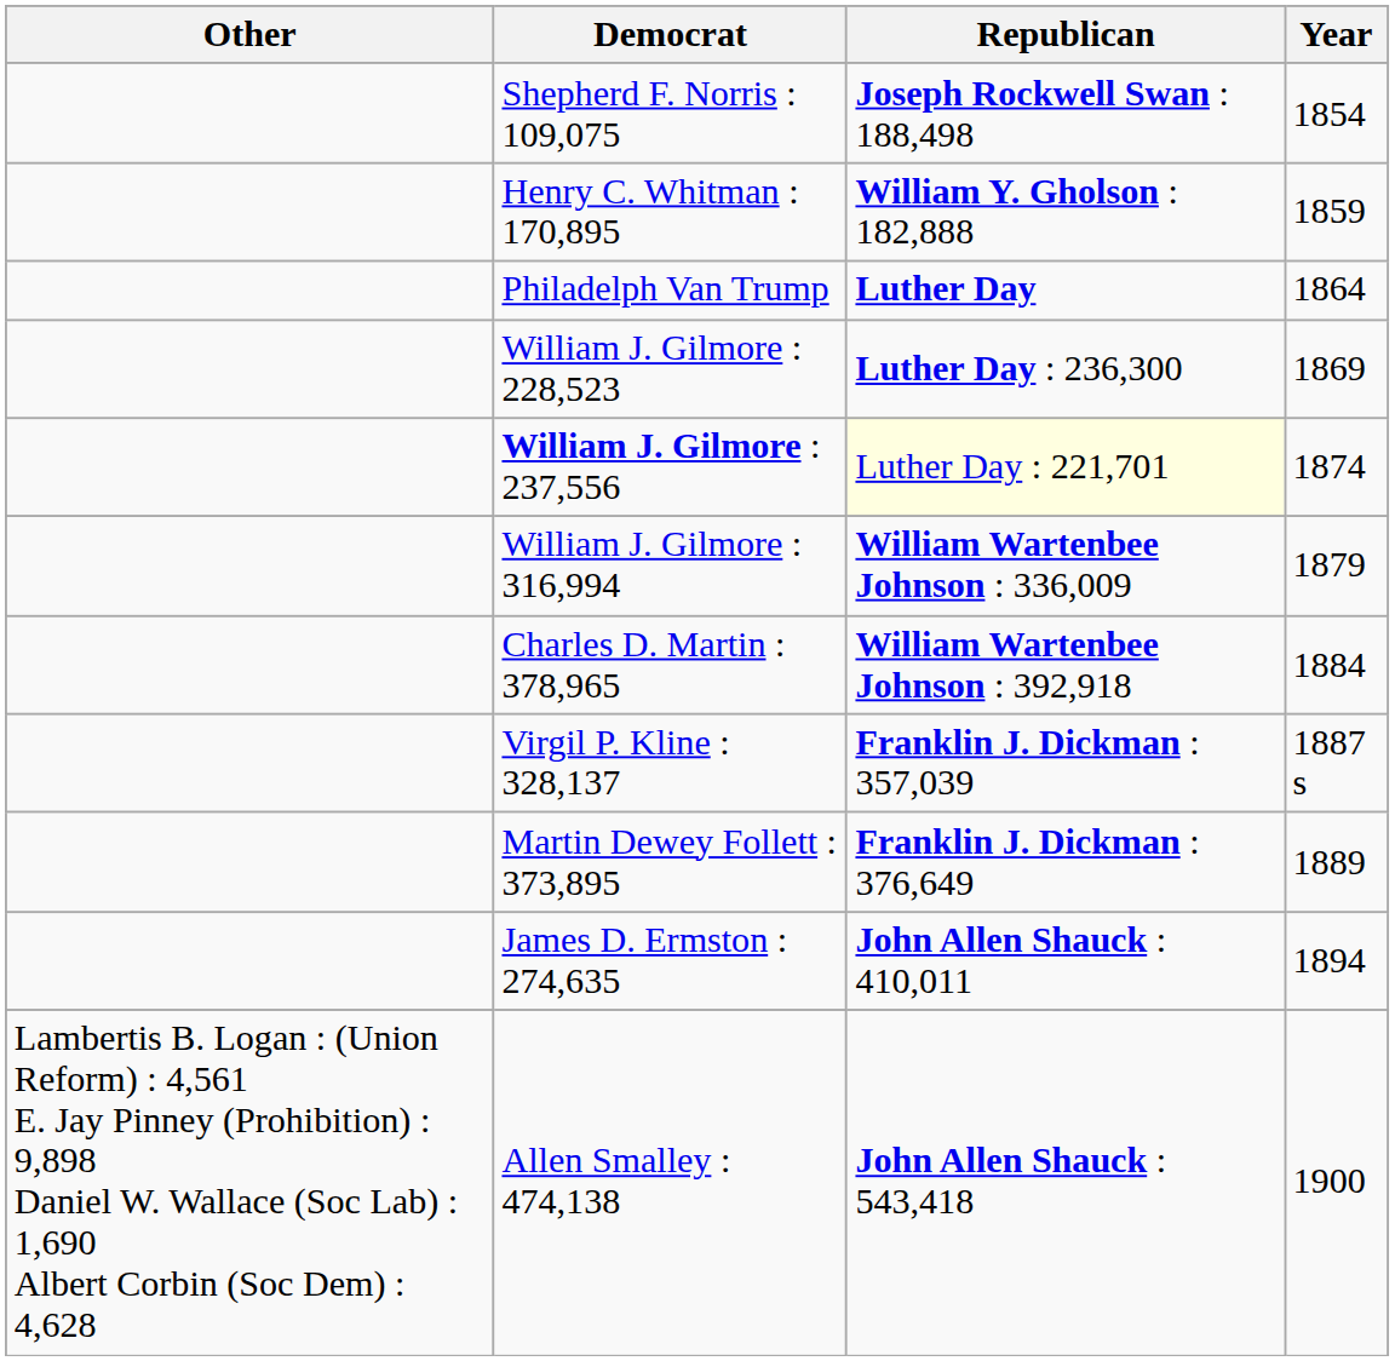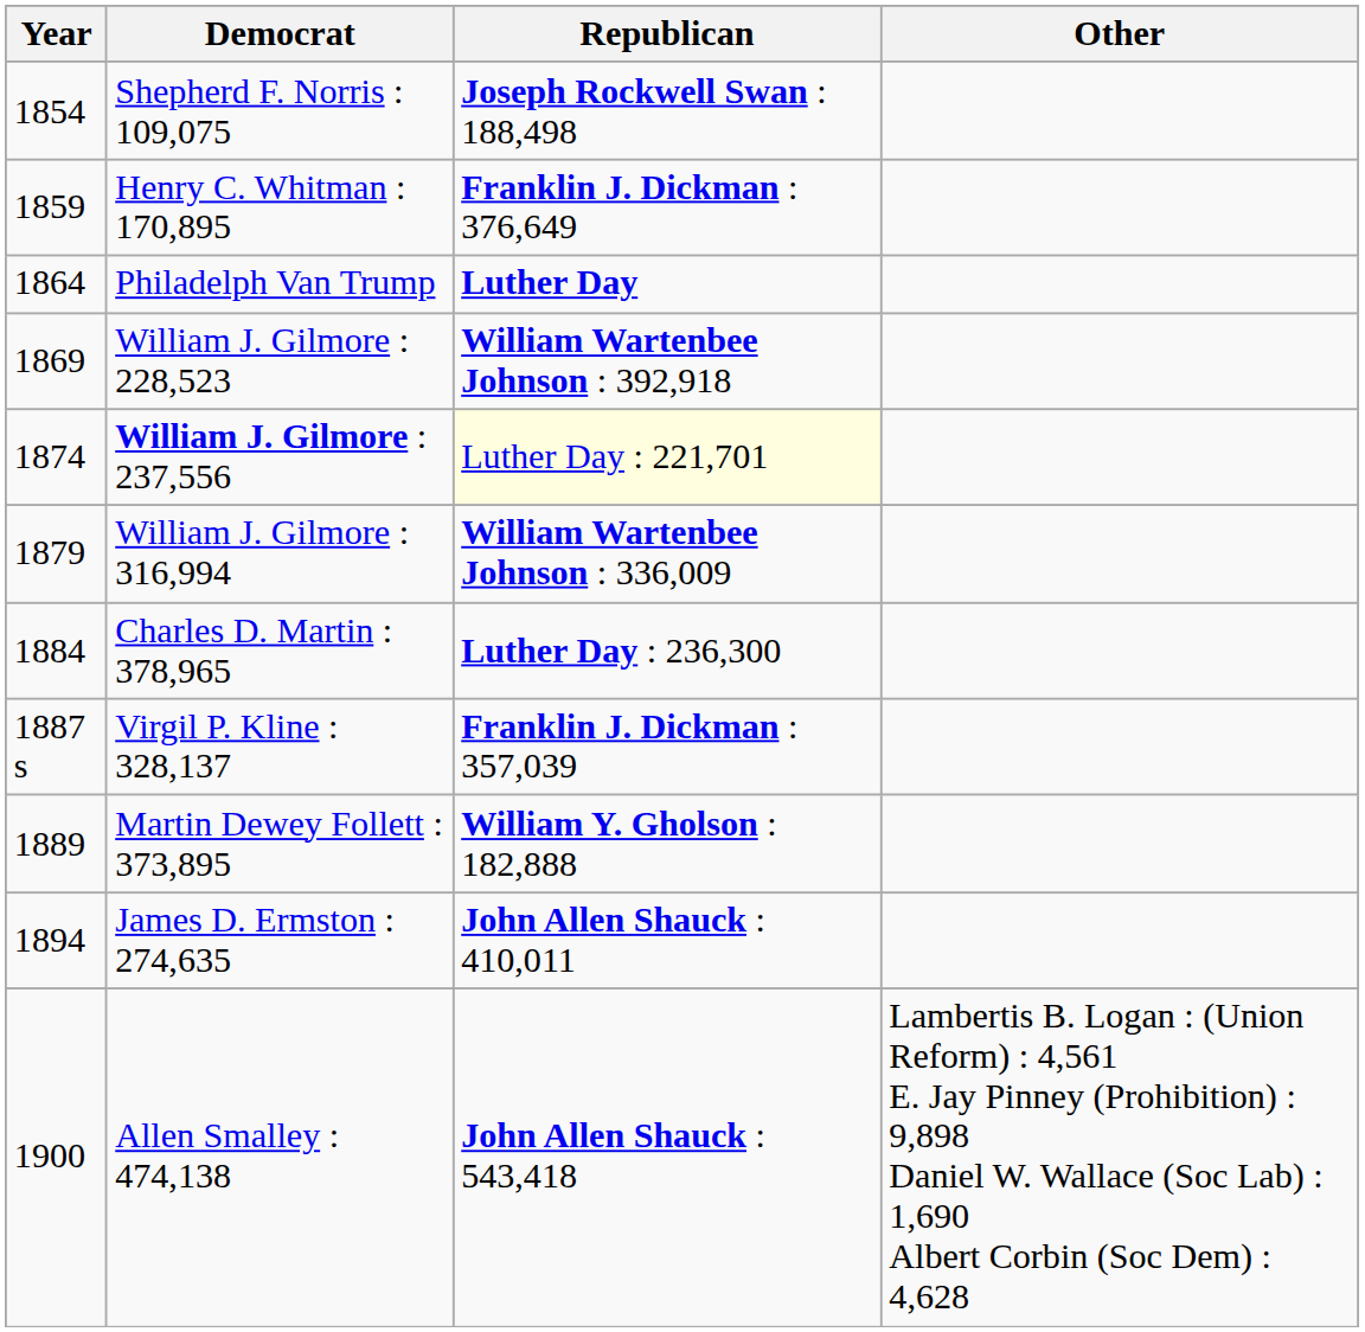 <table class="wikitable">
 <tr>
-<th>Other</th>
+<th>Year</th>
 <th>Democrat</th>
 <th>Republican</th>
-<th>Year</th>
+<th>Other</th>
 </tr>
 <tr>
-<td> </td>
+<td>1854</td>
 <td><a href='#'>Shepherd F. Norris</a> : 109,075</td>
 <td><strong><a href='#'>Joseph Rockwell Swan</a></strong> : 188,498</td>
-<td>1854</td>
+<td> </td>
 </tr>
 <tr>
+<td>1859</td>
+<td><a href='#'>Henry C. Whitman</a> : 170,895</td>
+<td><strong><a href='#'>Franklin J. Dickman</a></strong> : 376,649</td>
 <td> </td>
-<td><a href='#'>Henry C. Whitman</a> : 170,895</td>
-<td><strong><a href='#'>William Y. Gholson</a></strong> : 182,888</td>
-<td>1859</td>
 </tr>
 <tr>
-<td> </td>
+<td>1864</td>
 <td><a href='#'>Philadelph Van Trump</a></td>
 <td><strong><a href='#'>Luther Day</a></strong></td>
-<td>1864</td>
+<td> </td>
 </tr>
 <tr>
+<td>1869</td>
+<td><a href='#'>William J. Gilmore</a> : 228,523</td>
+<td><strong><a href='#'>William Wartenbee Johnson</a></strong> : 392,918</td>
 <td> </td>
-<td><a href='#'>William J. Gilmore</a> : 228,523</td>
-<td><strong><a href='#'>Luther Day</a></strong> : 236,300</td>
-<td>1869</td>
 </tr>
 <tr>
-<td> </td>
+<td>1874</td>
 <td><strong><a href='#'>William J. Gilmore</a></strong> : 237,556</td>
 <td style="background: lightyellow;"><a href='#'>Luther Day</a> : 221,701</td>
-<td>1874</td>
+<td> </td>
 </tr>
 <tr>
-<td> </td>
+<td>1879</td>
 <td><a href='#'>William J. Gilmore</a> : 316,994</td>
 <td><strong><a href='#'>William Wartenbee Johnson</a></strong> : 336,009</td>
-<td>1879</td>
+<td> </td>
 </tr>
 <tr>
+<td>1884</td>
+<td><a href='#'>Charles D. Martin</a> : 378,965</td>
+<td><strong><a href='#'>Luther Day</a></strong> : 236,300</td>
 <td> </td>
-<td><a href='#'>Charles D. Martin</a> : 378,965</td>
-<td><strong><a href='#'>William Wartenbee Johnson</a></strong> : 392,918</td>
-<td>1884</td>
 </tr>
 <tr>
-<td> </td>
+<td>1887 s</td>
 <td><a href='#'>Virgil P. Kline</a> : 328,137</td>
 <td><strong><a href='#'>Franklin J. Dickman</a></strong> : 357,039</td>
-<td>1887 s</td>
+<td> </td>
 </tr>
 <tr>
+<td>1889</td>
+<td><a href='#'>Martin Dewey Follett</a> : 373,895</td>
+<td><strong><a href='#'>William Y. Gholson</a></strong> : 182,888</td>
 <td> </td>
-<td><a href='#'>Martin Dewey Follett</a> : 373,895</td>
-<td><strong><a href='#'>Franklin J. Dickman</a></strong> : 376,649</td>
-<td>1889</td>
 </tr>
 <tr>
-<td> </td>
+<td>1894</td>
 <td><a href='#'>James D. Ermston</a> : 274,635</td>
 <td><strong><a href='#'>John Allen Shauck</a></strong> : 410,011</td>
-<td>1894</td>
+<td> </td>
 </tr>
 <tr>
-<td>Lambertis B. Logan : (Union Reform) : 4,561<br>E. Jay Pinney (Prohibition) : 9,898<br>Daniel W. Wallace (Soc Lab) : 1,690<br>Albert Corbin (Soc Dem) : 4,628</td>
+<td>1900</td>
 <td><a href='#'>Allen Smalley</a> : 474,138</td>
 <td><strong><a href='#'>John Allen Shauck</a></strong> : 543,418</td>
-<td>1900</td>
+<td>Lambertis B. Logan : (Union Reform) : 4,561<br>E. Jay Pinney (Prohibition) : 9,898<br>Daniel W. Wallace (Soc Lab) : 1,690<br>Albert Corbin (Soc Dem) : 4,628</td>
 </tr>
 </table>
